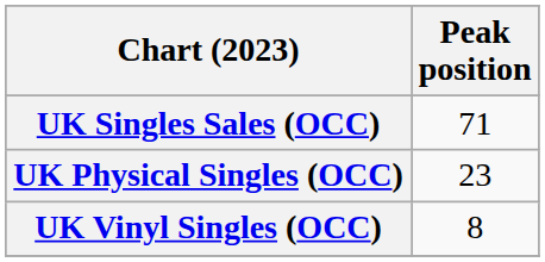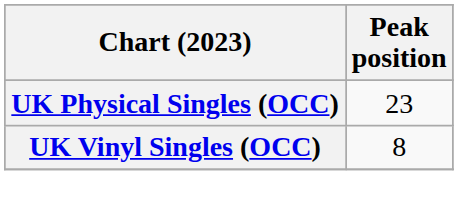 <table class="wikitable sortable plainrowheaders" style="text-align:center">
 <tr>
 <th scope="col">Chart (2023)</th>
 <th scope="col">Peak<br> position</th>
-</tr>
-<tr>
-<th scope="row"><a href='#'>UK Singles Sales</a> (<a href='#'>OCC</a>)</th>
-<td>71</td>
 </tr>
 <tr>
 <th scope="row"><a href='#'>UK Physical Singles</a> (<a href='#'>OCC</a>)</th>
 <td>23</td>
 </tr>
 <tr>
 <th scope="row"><a href='#'>UK Vinyl Singles</a> (<a href='#'>OCC</a>)</th>
 <td>8</td>
 </tr>
 <tr>
 </tr>
 </table>
